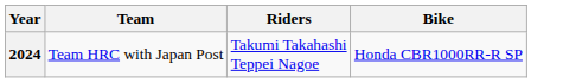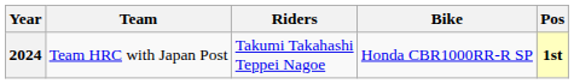 <table class="wikitable" style="text-align:center; font-size:90%;">
 <tr>
 <th>Year</th>
 <th>Team</th>
 <th>Riders</th>
 <th>Bike</th>
+<th>Pos</th>
 </tr>
 <tr>
 <th>2024</th>
 <td style="text-align:left;"> <a href='#'>Team HRC</a> with Japan Post</td>
 <td style="text-align:left;"> <a href='#'>Takumi Takahashi</a><br> <a href='#'>Teppei Nagoe</a></td>
 <td style="text-align:left;"><a href='#'>Honda CBR1000RR-R SP</a></td>
+<th style="background:#FFFFBF;">1st</th>
 </tr>
 </table>
